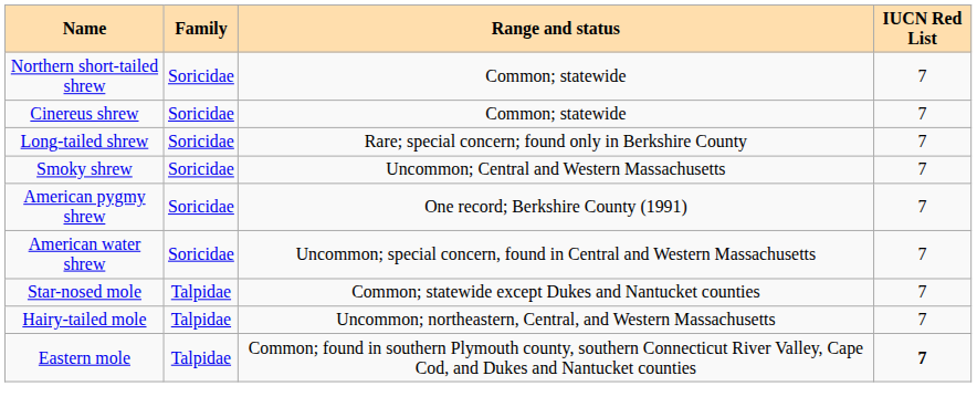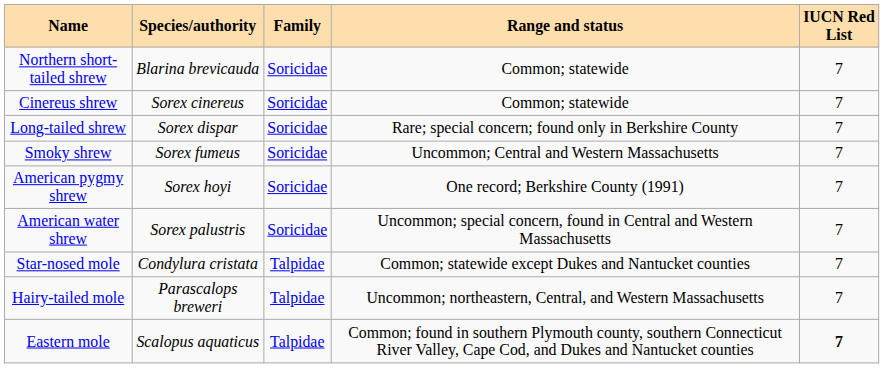 <table class="sortable wikitable" style="margin:1em auto; text-align:center;">
 <tr>
 <th style=background:navajowhite>Name</th>
+<th style=background:navajowhite>Species/authority</th>
 <th style=background:navajowhite>Family</th>
 <th style=background:navajowhite>Range and status</th>
 <th style=background:navajowhite>IUCN Red List</th>
 </tr>
 <tr>
 <td><a href='#'>Northern short-tailed shrew</a><br></td>
+<td><em>Blarina brevicauda</em><br></td>
 <td><a href='#'>Soricidae</a></td>
 <td>Common; statewide</td>
 <td><div>7</div></td>
 </tr>
 <tr>
 <td><a href='#'>Cinereus shrew</a><br></td>
+<td><em>Sorex cinereus</em><br></td>
 <td><a href='#'>Soricidae</a></td>
 <td>Common; statewide</td>
 <td><div>7</div></td>
 </tr>
 <tr>
 <td><a href='#'>Long-tailed shrew</a><br></td>
+<td><em>Sorex dispar</em><br></td>
 <td><a href='#'>Soricidae</a></td>
 <td>Rare; special concern; found only in Berkshire County</td>
 <td><div>7</div></td>
 </tr>
 <tr>
 <td><a href='#'>Smoky shrew</a><br></td>
+<td><em>Sorex fumeus</em><br></td>
 <td><a href='#'>Soricidae</a></td>
 <td>Uncommon; Central and Western Massachusetts</td>
 <td><div>7</div></td>
 </tr>
 <tr>
 <td><a href='#'>American pygmy shrew</a><br></td>
+<td><em>Sorex hoyi</em><br></td>
 <td><a href='#'>Soricidae</a></td>
 <td>One record; Berkshire County (1991)</td>
 <td><div>7</div></td>
 </tr>
 <tr>
 <td><a href='#'>American water shrew</a><br></td>
+<td><em>Sorex palustris</em><br></td>
 <td><a href='#'>Soricidae</a></td>
 <td>Uncommon; special concern, found in Central and Western Massachusetts</td>
 <td><div>7</div></td>
 </tr>
 <tr>
 <td><a href='#'>Star-nosed mole</a><br></td>
+<td><em>Condylura cristata</em><br></td>
 <td><a href='#'>Talpidae</a></td>
 <td>Common; statewide except Dukes and Nantucket counties</td>
 <td><div>7</div></td>
 </tr>
 <tr>
 <td><a href='#'>Hairy-tailed mole</a><br></td>
+<td><em>Parascalops breweri</em><br></td>
 <td><a href='#'>Talpidae</a></td>
 <td>Uncommon; northeastern, Central, and Western Massachusetts</td>
 <td><div>7</div></td>
 </tr>
 <tr>
 <td><a href='#'>Eastern mole</a><br></td>
+<td><em>Scalopus aquaticus</em><br></td>
 <td><a href='#'>Talpidae</a></td>
 <td>Common; found in southern Plymouth county, southern Connecticut River Valley, Cape Cod, and Dukes and Nantucket counties</td>
 <td><strong><div>7</div></strong></td>
 </tr>
 </table>
